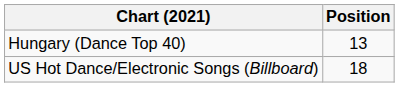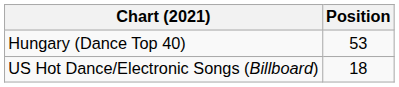 <table class="wikitable sortable">
 <tr>
 <th>Chart (2021)</th>
 <th>Position</th>
 </tr>
 <tr>
 <td>Hungary (Dance Top 40)</td>
-<td align="center">13</td>
+<td align="center">53</td>
 </tr>
 <tr>
 <td>US Hot Dance/Electronic Songs (<em>Billboard</em>)</td>
 <td align="center">18</td>
 </tr>
 </table>
